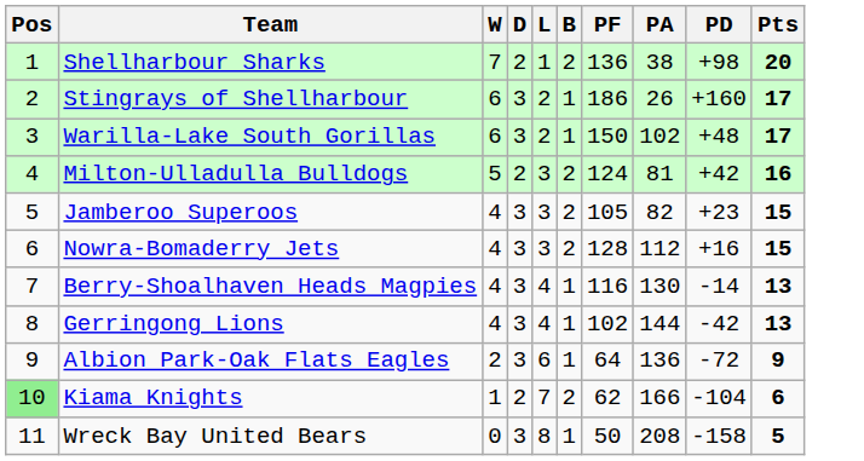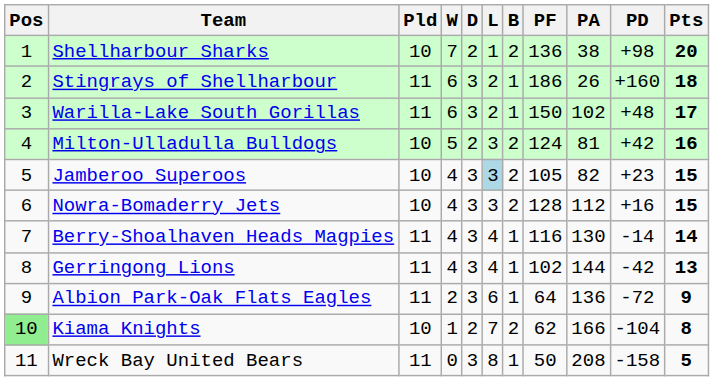 <table class="wikitable">
 <tr>
 <th>Pos</th>
 <th>Team</th>
+<th>Pld</th>
 <th>W</th>
 <th>D</th>
 <th>L</th>
 <th>B</th>
 <th>PF</th>
 <th>PA</th>
 <th>PD</th>
 <th>Pts</th>
 </tr>
 <tr bgcolor="#CCFFCC">
 <td style="text-align:center;">1</td>
 <td> <a href='#'>Shellharbour Sharks</a></td>
+<td style="text-align:center;">10</td>
 <td style="text-align:center;">7</td>
 <td style="text-align:center;">2</td>
 <td style="text-align:center;">1</td>
 <td style="text-align:center;">2</td>
 <td style="text-align:center;">136</td>
 <td style="text-align:center;">38</td>
 <td style="text-align:center;">+98</td>
 <td style="text-align:center;"><strong>20</strong></td>
 </tr>
 <tr bgcolor="#CCFFCC">
 <td style="text-align:center;">2</td>
 <td> <a href='#'>Stingrays of Shellharbour</a></td>
+<td style="text-align:center;">11</td>
 <td style="text-align:center;">6</td>
 <td style="text-align:center;">3</td>
 <td style="text-align:center;">2</td>
 <td style="text-align:center;">1</td>
 <td style="text-align:center;">186</td>
 <td style="text-align:center;">26</td>
 <td style="text-align:center;">+160</td>
-<td style="text-align:center;"><strong>17</strong></td>
+<td style="text-align:center;"><strong>18</strong></td>
 </tr>
 <tr bgcolor="#CCFFCC">
 <td style="text-align:center;">3</td>
 <td> <a href='#'>Warilla-Lake South Gorillas</a></td>
+<td style="text-align:center;">11</td>
 <td style="text-align:center;">6</td>
 <td style="text-align:center;">3</td>
 <td style="text-align:center;">2</td>
 <td style="text-align:center;">1</td>
 <td style="text-align:center;">150</td>
 <td style="text-align:center;">102</td>
 <td style="text-align:center;">+48</td>
 <td style="text-align:center;"><strong>17</strong></td>
 </tr>
 <tr bgcolor="#CCFFCC">
 <td style="text-align:center;">4</td>
 <td> <a href='#'>Milton-Ulladulla Bulldogs</a></td>
+<td style="text-align:center;">10</td>
 <td style="text-align:center;">5</td>
 <td style="text-align:center;">2</td>
 <td style="text-align:center;">3</td>
 <td style="text-align:center;">2</td>
 <td style="text-align:center;">124</td>
 <td style="text-align:center;">81</td>
 <td style="text-align:center;">+42</td>
 <td style="text-align:center;"><strong>16</strong></td>
 </tr>
 <tr>
 <td style="text-align:center;">5</td>
 <td> <a href='#'>Jamberoo Superoos</a></td>
+<td style="text-align:center;">10</td>
 <td style="text-align:center;">4</td>
 <td style="text-align:center;">3</td>
-<td style="text-align:center;">3</td>
+<td style="background: lightblue; text-align:center;">3</td>
 <td style="text-align:center;">2</td>
 <td style="text-align:center;">105</td>
 <td style="text-align:center;">82</td>
 <td style="text-align:center;">+23</td>
 <td style="text-align:center;"><strong>15</strong></td>
 </tr>
 <tr>
 <td style="text-align:center;">6</td>
 <td> <a href='#'>Nowra-Bomaderry Jets</a></td>
+<td style="text-align:center;">10</td>
 <td style="text-align:center;">4</td>
 <td style="text-align:center;">3</td>
 <td style="text-align:center;">3</td>
 <td style="text-align:center;">2</td>
 <td style="text-align:center;">128</td>
 <td style="text-align:center;">112</td>
 <td style="text-align:center;">+16</td>
 <td style="text-align:center;"><strong>15</strong></td>
 </tr>
 <tr>
 <td style="text-align:center;">7</td>
 <td> <a href='#'>Berry-Shoalhaven Heads Magpies</a></td>
+<td style="text-align:center;">11</td>
 <td style="text-align:center;">4</td>
 <td style="text-align:center;">3</td>
 <td style="text-align:center;">4</td>
 <td style="text-align:center;">1</td>
 <td style="text-align:center;">116</td>
 <td style="text-align:center;">130</td>
 <td style="text-align:center;">-14</td>
-<td style="text-align:center;"><strong>13</strong></td>
+<td style="text-align:center;"><strong>14</strong></td>
 </tr>
 <tr>
 <td style="text-align:center;">8</td>
 <td> <a href='#'>Gerringong Lions</a></td>
+<td style="text-align:center;">11</td>
 <td style="text-align:center;">4</td>
 <td style="text-align:center;">3</td>
 <td style="text-align:center;">4</td>
 <td style="text-align:center;">1</td>
 <td style="text-align:center;">102</td>
 <td style="text-align:center;">144</td>
 <td style="text-align:center;">-42</td>
 <td style="text-align:center;"><strong>13</strong></td>
 </tr>
 <tr>
 <td style="text-align:center;">9</td>
 <td> <a href='#'>Albion Park-Oak Flats Eagles</a></td>
+<td style="text-align:center;">11</td>
 <td style="text-align:center;">2</td>
 <td style="text-align:center;">3</td>
 <td style="text-align:center;">6</td>
 <td style="text-align:center;">1</td>
 <td style="text-align:center;">64</td>
 <td style="text-align:center;">136</td>
 <td style="text-align:center;">-72</td>
 <td style="text-align:center;"><strong>9</strong></td>
 </tr>
 <tr>
 <td style="background: lightgreen; text-align:center;">10</td>
 <td> <a href='#'>Kiama Knights</a></td>
+<td style="text-align:center;">10</td>
 <td style="text-align:center;">1</td>
 <td style="text-align:center;">2</td>
 <td style="text-align:center;">7</td>
 <td style="text-align:center;">2</td>
 <td style="text-align:center;">62</td>
 <td style="text-align:center;">166</td>
 <td style="text-align:center;">-104</td>
-<td style="text-align:center;"><strong>6</strong></td>
+<td style="text-align:center;"><strong>8</strong></td>
 </tr>
 <tr>
 <td style="text-align:center;">11</td>
 <td> Wreck Bay United Bears</td>
+<td style="text-align:center;">11</td>
 <td style="text-align:center;">0</td>
 <td style="text-align:center;">3</td>
 <td style="text-align:center;">8</td>
 <td style="text-align:center;">1</td>
 <td style="text-align:center;">50</td>
 <td style="text-align:center;">208</td>
 <td style="text-align:center;">-158</td>
 <td style="text-align:center;"><strong>5</strong></td>
 </tr>
 </table>
